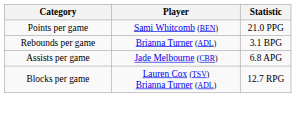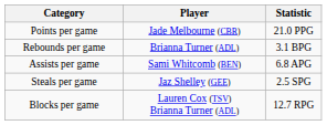 <table class="wikitable" style="width: 35%; text-align:center; font-size:90%">
 <tr>
 <th width=25%>Category</th>
 <th width=30%>Player</th>
 <th width=10%>Statistic</th>
 </tr>
 <tr>
 <td>Points per game</td>
-<td><a href='#'>Sami Whitcomb</a> <small>(<a href='#'>BEN</a>)</small></td>
+<td><a href='#'>Jade Melbourne</a> <small>(<a href='#'>CBR</a>)</small></td>
 <td>21.0 PPG</td>
 </tr>
 <tr>
 <td>Rebounds per game</td>
 <td><a href='#'>Brianna Turner</a> <small>(<a href='#'>ADL</a>)</small></td>
 <td>3.1 BPG</td>
 </tr>
 <tr>
 <td>Assists per game</td>
-<td><a href='#'>Jade Melbourne</a> <small>(<a href='#'>CBR</a>)</small></td>
+<td><a href='#'>Sami Whitcomb</a> <small>(<a href='#'>BEN</a>)</small></td>
 <td>6.8 APG</td>
+</tr>
+<tr>
+<td>Steals per game</td>
+<td><a href='#'>Jaz Shelley</a> <small>(<a href='#'>GEE</a>)</small></td>
+<td>2.5 SPG</td>
 </tr>
 <tr>
 <td>Blocks per game</td>
 <td><a href='#'>Lauren Cox</a> <small>(<a href='#'>TSV</a>)</small> <br> <a href='#'>Brianna Turner</a> <small>(<a href='#'>ADL</a>)</small></td>
 <td>12.7 RPG</td>
 </tr>
 </table>
